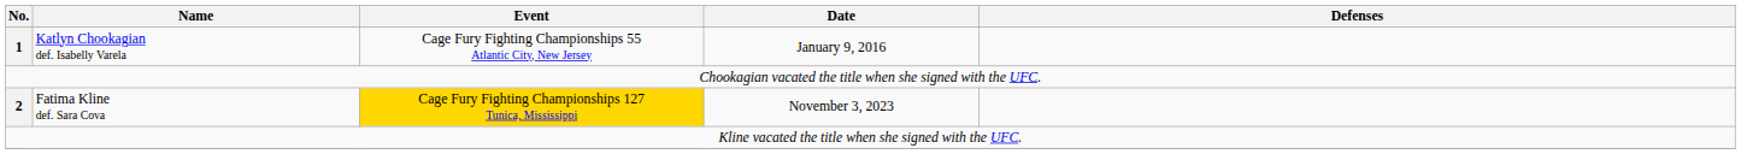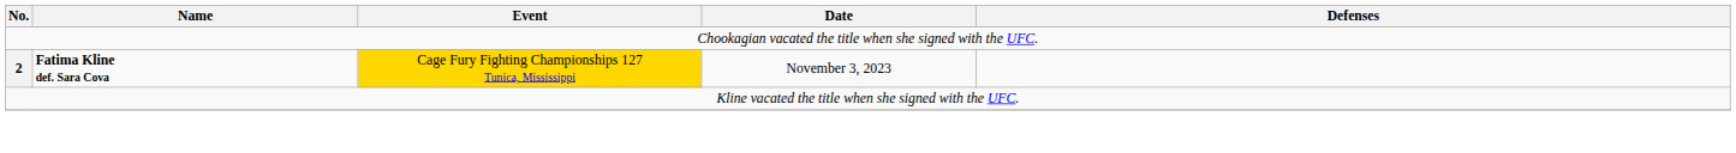 <table class="wikitable">
 <tr>
 <th width=1%>No.</th>
 <th width=19%>Name</th>
 <th width=20%>Event</th>
 <th width=16%>Date</th>
 <th width=44%>Defenses</th>
 </tr>
 <tr>
-<th>1</th>
-<td style="text-align:left"> <a href='#'>Katlyn Chookagian</a><br><small>def. Isabelly Varela</small></td>
-<td style="text-align:center">Cage Fury Fighting Championships 55<br><small><a href='#'>Atlantic City, New Jersey</a></small></td>
-<td style="text-align:center">January 9, 2016</td>
-<td></td>
-</tr>
-<tr>
 <td style="text-align:center" colspan="5"><em>Chookagian vacated the title when she signed with the <a href='#'>UFC</a>.</em></td>
 </tr>
 <tr>
 <th>2</th>
-<td style="text-align:left"> Fatima Kline<br><small>def. Sara Cova</small></td>
+<td style="text-align:left"><strong> Fatima Kline<br><small>def. Sara Cova</small></strong></td>
 <td style="background: gold; text-align:center">Cage Fury Fighting Championships 127<br><small><a href='#'>Tunica, Mississippi</a></small></td>
 <td style="text-align:center">November 3, 2023</td>
 <td></td>
 </tr>
 <tr>
 <td style="text-align:center" colspan="5"><em>Kline vacated the title when she signed with the <a href='#'>UFC</a>.</em></td>
 </tr>
 <tr>
 </tr>
 </table>
